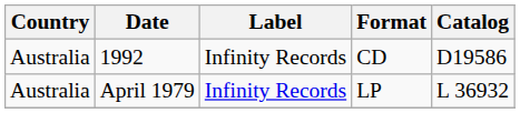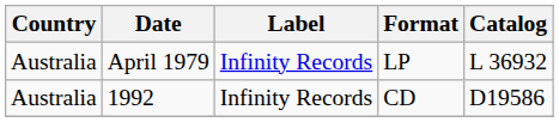 <table class="wikitable">
 <tr>
 <th>Country</th>
 <th>Date</th>
 <th>Label</th>
 <th>Format</th>
 <th>Catalog</th>
 </tr>
 <tr>
 <td>Australia</td>
+<td>April 1979</td>
+<td><a href='#'>Infinity Records</a></td>
+<td>LP</td>
+<td>L 36932</td>
+</tr>
+<tr>
+<td>Australia</td>
 <td>1992</td>
 <td>Infinity Records</td>
 <td>CD</td>
 <td>D19586</td>
 </tr>
 <tr>
-<td>Australia</td>
-<td>April 1979</td>
-<td><a href='#'>Infinity Records</a></td>
-<td>LP</td>
-<td>L 36932</td>
-</tr>
-<tr>
 </tr>
 </table>
